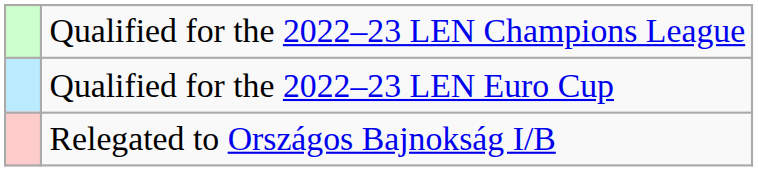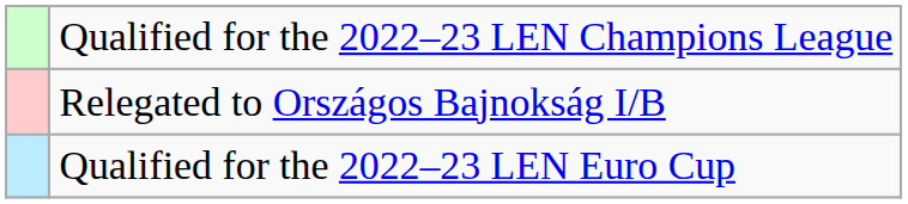 <table class="wikitable" style="text-align: left;">
 <tr>
 <td width=10px bgcolor=#CCFFCC></td>
 <td>Qualified for the <a href='#'>2022–23 LEN Champions League</a></td>
 </tr>
 <tr>
+<td width=10px bgcolor=#FFCCCC></td>
+<td>Relegated to <a href='#'>Országos Bajnokság I/B</a></td>
+</tr>
+<tr>
 <td width=10px bgcolor=#BBEBFF></td>
 <td>Qualified for the <a href='#'>2022–23 LEN Euro Cup</a></td>
 </tr>
-<tr>
-<td width=10px bgcolor=#FFCCCC></td>
-<td>Relegated to <a href='#'>Országos Bajnokság I/B</a></td>
-</tr>
 </table>
